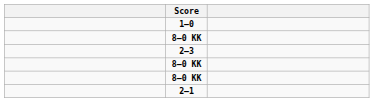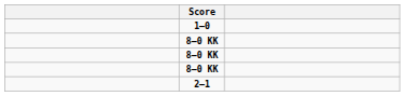 <table class="wikitable" style="text-align: center; font-size:100% ">
 <tr>
 <th align="right" width="250"></th>
 <th width="60">Score</th>
 <th align="left" width="250"></th>
 </tr>
 <tr>
 <td align=left><strong></strong></td>
 <td align=center><strong>1–0</strong></td>
 <td align=left></td>
 </tr>
 <tr>
 <td align=left><strong></strong></td>
 <td align=center><strong>8–0 KK</strong></td>
 <td align=left></td>
 </tr>
 <tr>
-<td align=left></td>
-<td align=center><strong>2–3</strong></td>
-<td align=left><strong></strong></td>
-</tr>
-<tr>
 <td align=left><strong></strong></td>
 <td align=center><strong>8–0 KK</strong></td>
 <td align=left></td>
 </tr>
 <tr>
 <td align=left><strong></strong></td>
 <td align=center><strong>8–0 KK</strong></td>
 <td align=left></td>
 </tr>
 <tr>
 <td align=left><strong></strong></td>
 <td align=center><strong>2–1</strong></td>
 <td align=left></td>
 </tr>
 </table>
